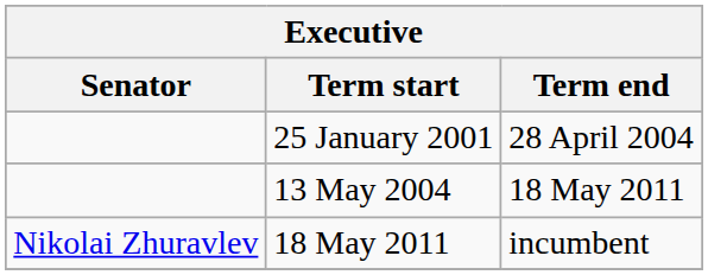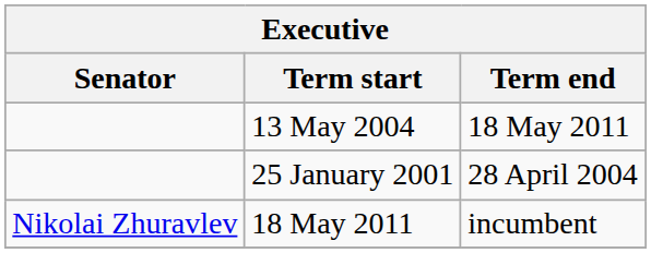 <table class="wikitable sortable">
 <tr>
 <th colspan=3>Executive</th>
 </tr>
 <tr>
 <th>Senator</th>
 <th>Term start</th>
 <th>Term end</th>
 </tr>
 <tr>
 <td></td>
-<td>25 January 2001</td>
-<td>28 April 2004</td>
+<td>13 May 2004</td>
+<td>18 May 2011</td>
 </tr>
 <tr>
 <td></td>
-<td>13 May 2004</td>
-<td>18 May 2011</td>
+<td>25 January 2001</td>
+<td>28 April 2004</td>
 </tr>
 <tr>
 <td><a href='#'>Nikolai Zhuravlev</a></td>
 <td>18 May 2011</td>
 <td>incumbent</td>
 </tr>
 <tr>
 </tr>
 </table>
